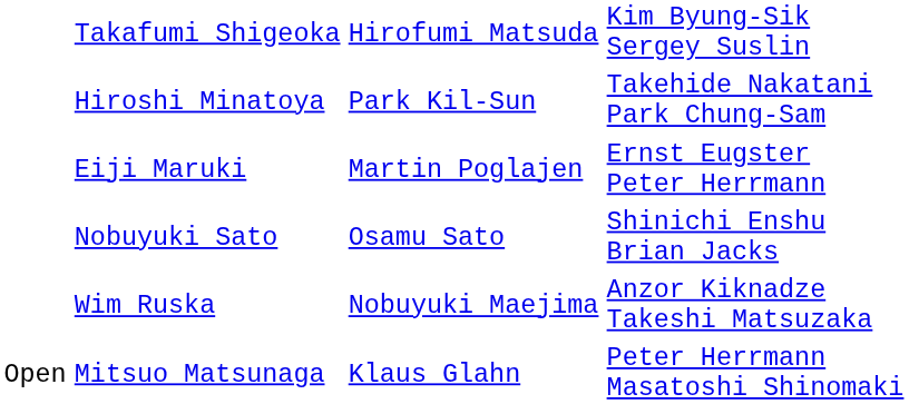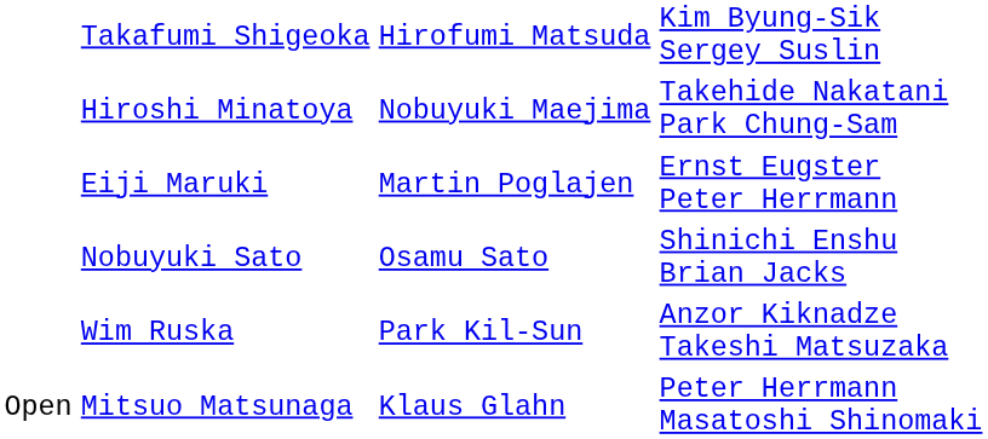 <table>
 <tr>
 <td></td>
 <td> <a href='#'>Takafumi Shigeoka</a></td>
 <td> <a href='#'>Hirofumi Matsuda</a></td>
 <td> <a href='#'>Kim Byung-Sik</a> <br>  <a href='#'>Sergey Suslin</a></td>
 </tr>
 <tr>
 <td></td>
 <td> <a href='#'>Hiroshi Minatoya</a></td>
-<td> <a href='#'>Park Kil-Sun</a></td>
+<td> <a href='#'>Nobuyuki Maejima</a></td>
 <td> <a href='#'>Takehide Nakatani</a> <br>  <a href='#'>Park Chung-Sam</a></td>
 </tr>
 <tr>
 <td></td>
 <td> <a href='#'>Eiji Maruki</a></td>
 <td> <a href='#'>Martin Poglajen</a></td>
 <td> <a href='#'>Ernst Eugster</a> <br>  <a href='#'>Peter Herrmann</a></td>
 </tr>
 <tr>
 <td></td>
 <td> <a href='#'>Nobuyuki Sato</a></td>
 <td> <a href='#'>Osamu Sato</a></td>
 <td> <a href='#'>Shinichi Enshu</a> <br>  <a href='#'>Brian Jacks</a></td>
 </tr>
 <tr>
 <td></td>
 <td> <a href='#'>Wim Ruska</a></td>
-<td> <a href='#'>Nobuyuki Maejima</a></td>
+<td> <a href='#'>Park Kil-Sun</a></td>
 <td> <a href='#'>Anzor Kiknadze</a> <br>  <a href='#'>Takeshi Matsuzaka</a></td>
 </tr>
 <tr>
 <td>Open</td>
 <td> <a href='#'>Mitsuo Matsunaga</a></td>
 <td> <a href='#'>Klaus Glahn</a></td>
 <td> <a href='#'>Peter Herrmann</a> <br>  <a href='#'>Masatoshi Shinomaki</a></td>
 </tr>
 </table>
